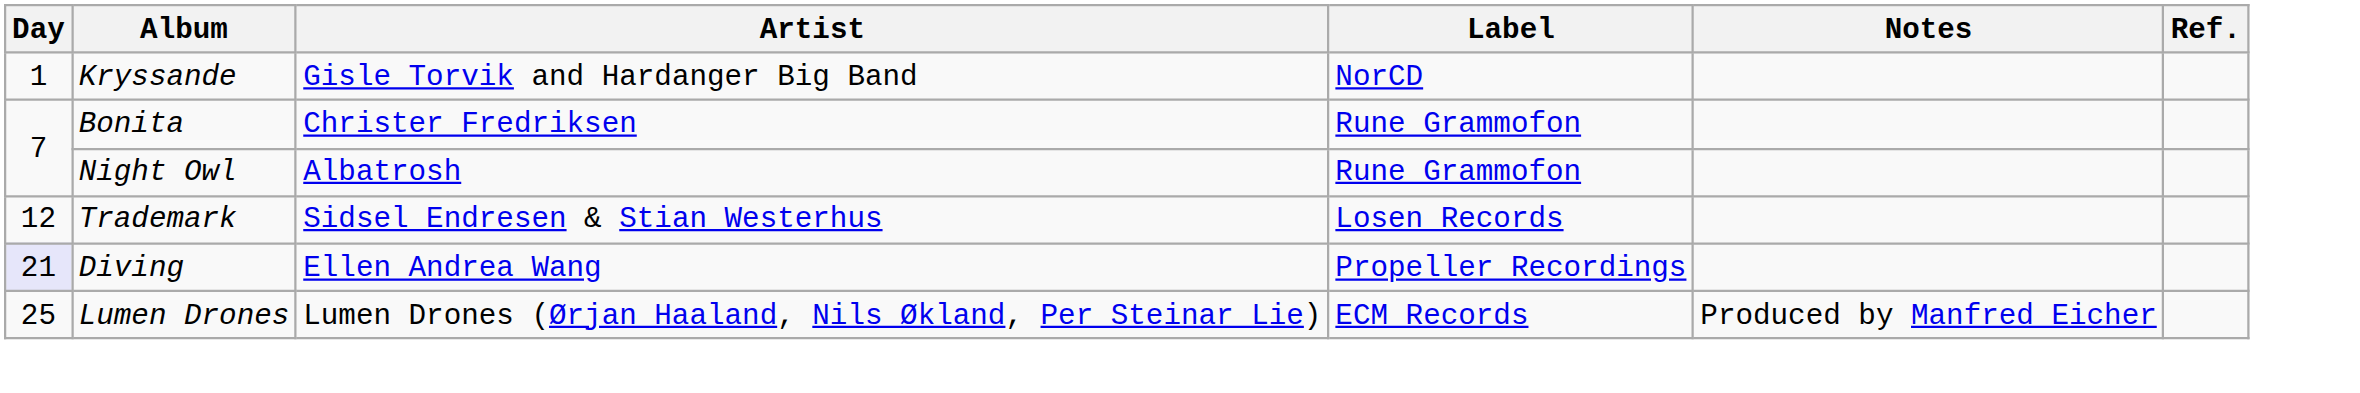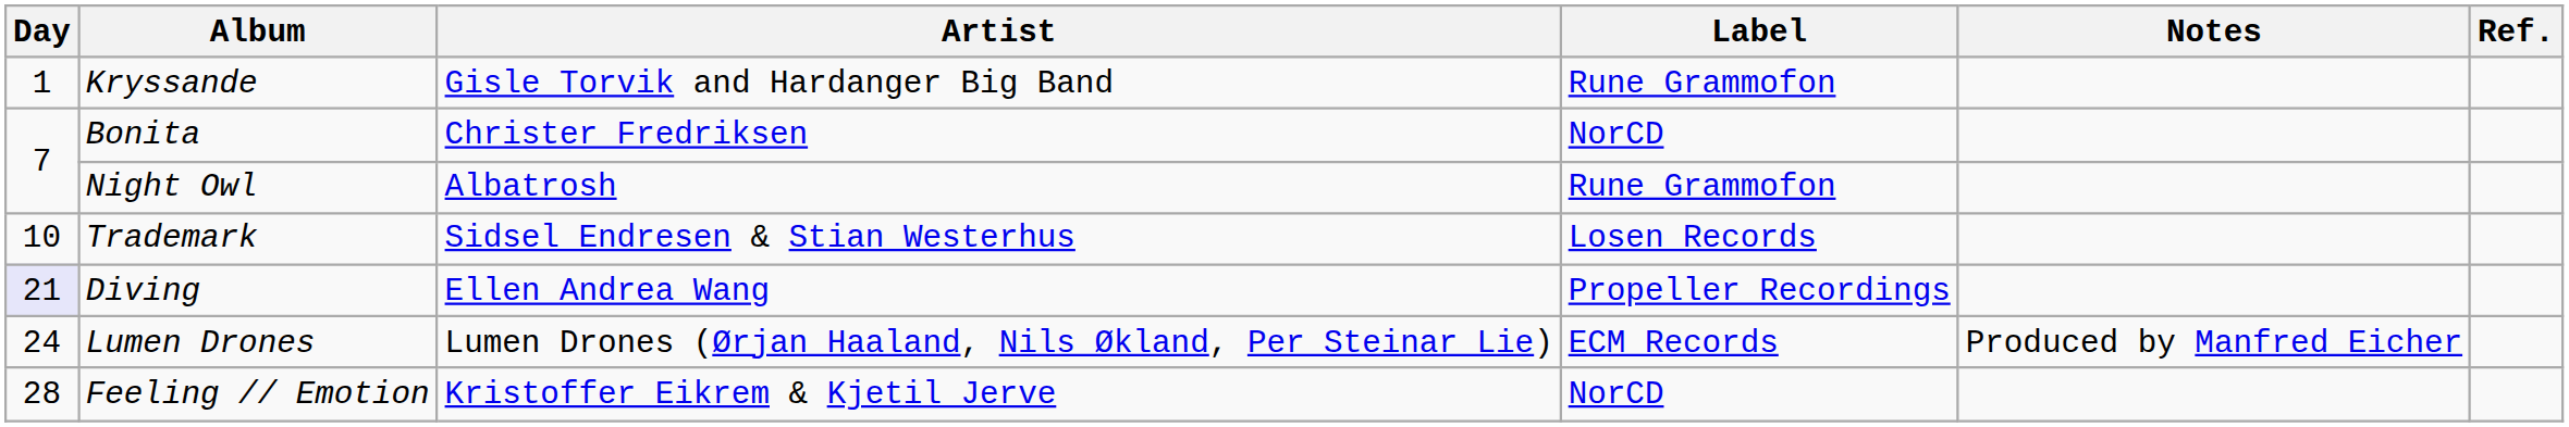 <table class="wikitable">
 <tr>
 <th>Day</th>
 <th>Album</th>
 <th>Artist</th>
 <th>Label</th>
 <th>Notes</th>
 <th>Ref.</th>
 </tr>
 <tr>
 <td rowspan="1" style="text-align:center;">1</td>
 <td><em>Kryssande</em></td>
 <td><a href='#'>Gisle Torvik</a> and Hardanger Big Band</td>
-<td><a href='#'>NorCD</a></td>
+<td><a href='#'>Rune Grammofon</a></td>
 <td></td>
 <td style="text-align:center;"></td>
 </tr>
 <tr>
 <td rowspan="2" style="text-align:center;">7</td>
 <td><em>Bonita</em></td>
 <td><a href='#'>Christer Fredriksen</a></td>
-<td><a href='#'>Rune Grammofon</a></td>
+<td><a href='#'>NorCD</a></td>
 <td></td>
 <td style="text-align:center;"></td>
 </tr>
 <tr>
 <td><em>Night Owl</em></td>
 <td><a href='#'>Albatrosh</a></td>
 <td><a href='#'>Rune Grammofon</a></td>
 <td></td>
 <td style="text-align:center;"></td>
 </tr>
 <tr>
-<td rowspan="1" style="text-align:center;">12</td>
+<td rowspan="1" style="text-align:center;">10</td>
 <td><em>Trademark</em></td>
 <td><a href='#'>Sidsel Endresen</a> & <a href='#'>Stian Westerhus</a></td>
 <td><a href='#'>Losen Records</a></td>
 <td></td>
 <td style="text-align:center;"></td>
 </tr>
 <tr>
 <td rowspan="1" style="background: lavender; text-align:center;">21</td>
 <td><em>Diving</em></td>
 <td><a href='#'>Ellen Andrea Wang</a></td>
 <td><a href='#'>Propeller Recordings</a></td>
 <td></td>
 <td style="text-align:center;"></td>
 </tr>
 <tr>
-<td rowspan="1" style="text-align:center;">25</td>
+<td rowspan="1" style="text-align:center;">24</td>
 <td><em>Lumen Drones</em></td>
 <td>Lumen Drones (<a href='#'>Ørjan Haaland</a>, <a href='#'>Nils Økland</a>, <a href='#'>Per Steinar Lie</a>)</td>
 <td><a href='#'>ECM Records</a></td>
 <td>Produced by <a href='#'>Manfred Eicher</a></td>
 <td style="text-align:center;"></td>
 </tr>
+<tr>
+<td rowspan="1" style="text-align:center;">28</td>
+<td><em>Feeling // Emotion</em></td>
+<td><a href='#'>Kristoffer Eikrem</a> & <a href='#'>Kjetil Jerve</a></td>
+<td><a href='#'>NorCD</a></td>
+<td></td>
+<td style="text-align:center;"></td>
+</tr>
 </table>
